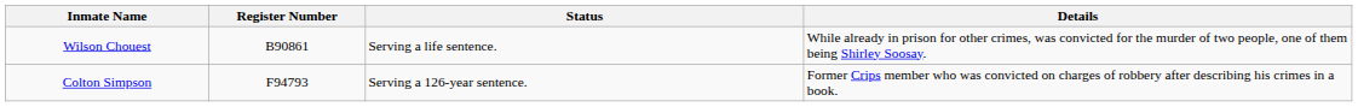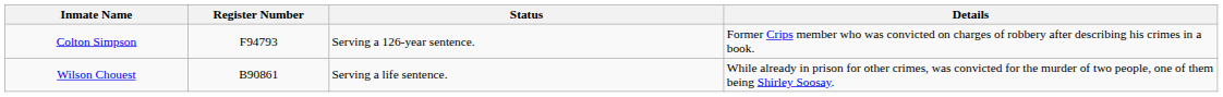 <table class="wikitable sortable">
 <tr>
 <th width=13%>Inmate Name</th>
 <th width=10%>Register Number</th>
 <th width=28%>Status</th>
 <th width=35%>Details</th>
 </tr>
 <tr>
+<td style="text-align:center;"><a href='#'>Colton Simpson</a></td>
+<td style="text-align:center;">F94793</td>
+<td>Serving a 126-year sentence.</td>
+<td>Former <a href='#'>Crips</a> member who was convicted on charges of robbery after describing his crimes in a book.</td>
+</tr>
+<tr>
 <td style="text-align:center;"><a href='#'>Wilson Chouest</a></td>
 <td style="text-align:center;">B90861</td>
 <td>Serving a life sentence.</td>
 <td>While already in prison for other crimes, was convicted for the murder of two people, one of them being <a href='#'> Shirley Soosay</a>.</td>
 </tr>
-<tr>
-<td style="text-align:center;"><a href='#'>Colton Simpson</a></td>
-<td style="text-align:center;">F94793</td>
-<td>Serving a 126-year sentence.</td>
-<td>Former <a href='#'>Crips</a> member who was convicted on charges of robbery after describing his crimes in a book.</td>
-</tr>
 </table>
